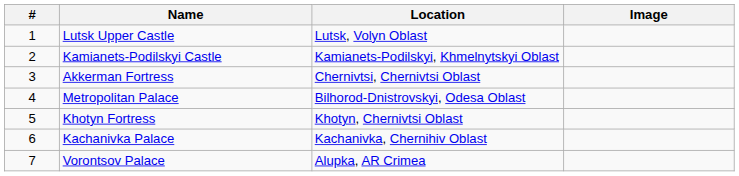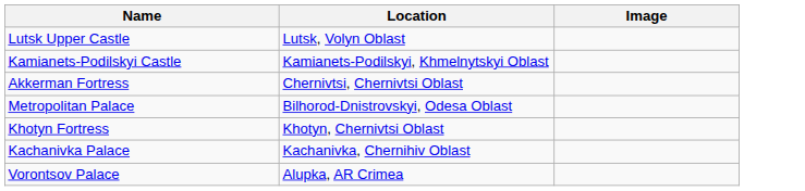 <table class="wikitable"  align=center>
 <tr>
-<th width=60px>#</th>
 <th width=300px>Name</th>
 <th width=300px>Location</th>
 <th width=200px>Image</th>
 </tr>
 <tr>
-<td align=center>1</td>
 <td><a href='#'>Lutsk Upper Castle</a></td>
 <td><a href='#'>Lutsk</a>, <a href='#'>Volyn Oblast</a></td>
 <td></td>
 </tr>
 <tr>
-<td align=center>2</td>
 <td><a href='#'>Kamianets-Podilskyi Castle</a></td>
 <td><a href='#'>Kamianets-Podilskyi</a>, <a href='#'>Khmelnytskyi Oblast</a></td>
 <td></td>
 </tr>
 <tr>
-<td align=center>3</td>
 <td><a href='#'>Akkerman Fortress</a></td>
 <td><a href='#'>Chernivtsi</a>, <a href='#'>Chernivtsi Oblast</a></td>
 <td></td>
 </tr>
 <tr>
-<td align=center>4</td>
 <td><a href='#'>Metropolitan Palace</a></td>
 <td><a href='#'>Bilhorod-Dnistrovskyi</a>, <a href='#'>Odesa Oblast</a></td>
 <td></td>
 </tr>
 <tr>
-<td align=center>5</td>
 <td><a href='#'>Khotyn Fortress</a></td>
 <td><a href='#'>Khotyn</a>, <a href='#'>Chernivtsi Oblast</a></td>
 <td></td>
 </tr>
 <tr>
-<td align=center>6</td>
 <td><a href='#'>Kachanivka Palace</a></td>
 <td><a href='#'>Kachanivka</a>, <a href='#'>Chernihiv Oblast</a></td>
 <td></td>
 </tr>
 <tr>
-<td align=center>7</td>
 <td><a href='#'>Vorontsov Palace</a></td>
 <td><a href='#'>Alupka</a>, <a href='#'>AR Crimea</a></td>
 <td></td>
 </tr>
 </table>
